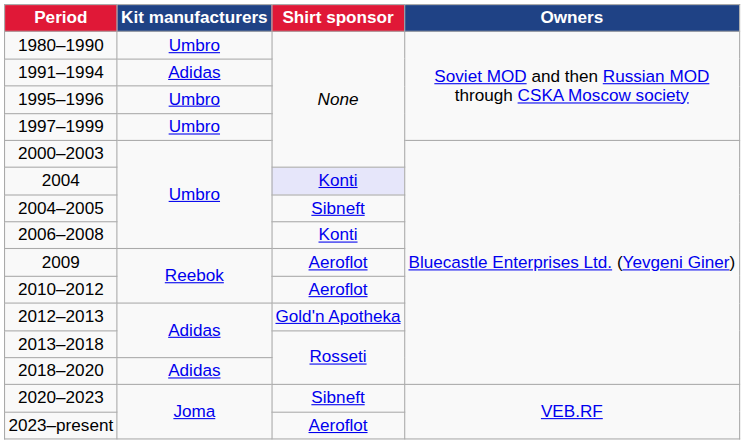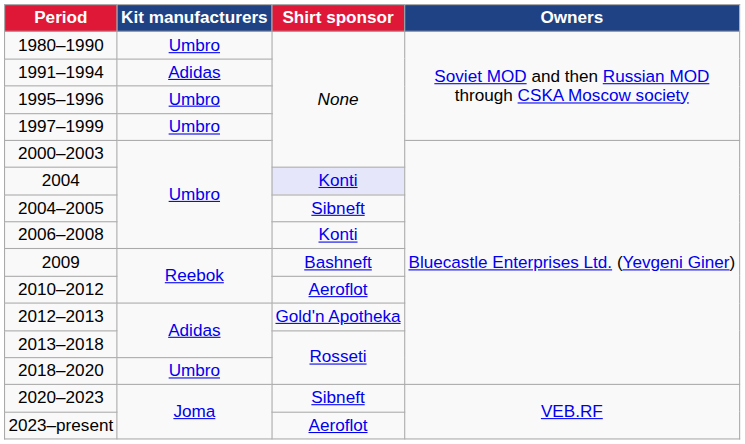 <table class="wikitable" style="text-align: center">
 <tr>
 <th style="color:#fff; background:#e01837;">Period</th>
 <th style="color:#fff; background:#1f4285;">Kit manufacturers</th>
 <th style="color:#fff; background:#e01837;">Shirt sponsor</th>
 <th style="color:#fff; background:#1f4285;">Owners</th>
 </tr>
 <tr>
 <td>1980–1990</td>
 <td><a href='#'>Umbro</a></td>
 <td rowspan=5><em>None</em></td>
 <td rowspan=4><a href='#'>Soviet MOD</a> and then <a href='#'>Russian MOD</a><br>through <a href='#'>CSKA Moscow society</a></td>
 </tr>
 <tr>
 <td>1991–1994</td>
 <td><a href='#'>Adidas</a></td>
 </tr>
 <tr>
 <td>1995–1996</td>
 <td><a href='#'>Umbro</a></td>
 </tr>
 <tr>
 <td>1997–1999</td>
 <td><a href='#'>Umbro</a></td>
 </tr>
 <tr>
 <td>2000–2003</td>
 <td rowspan=4><a href='#'>Umbro</a></td>
 <td rowspan=9><a href='#'>Bluecastle Enterprises Ltd.</a> (<a href='#'>Yevgeni Giner</a>)</td>
 </tr>
 <tr>
 <td>2004</td>
 <td style="background: lavender;"><a href='#'>Konti</a></td>
 </tr>
 <tr>
 <td>2004–2005</td>
 <td><a href='#'>Sibneft</a></td>
 </tr>
 <tr>
 <td>2006–2008</td>
 <td><a href='#'>Konti</a></td>
 </tr>
 <tr>
 <td>2009</td>
 <td rowspan=2><a href='#'>Reebok</a></td>
-<td><a href='#'>Aeroflot</a></td>
+<td><a href='#'>Bashneft</a></td>
 </tr>
 <tr>
 <td>2010–2012</td>
 <td><a href='#'>Aeroflot</a></td>
 </tr>
 <tr>
 <td>2012–2013</td>
 <td rowspan=2><a href='#'>Adidas</a></td>
 <td><a href='#'>Gold'n Apotheka</a></td>
 </tr>
 <tr>
 <td>2013–2018</td>
 <td rowspan=2><a href='#'>Rosseti</a></td>
 </tr>
 <tr>
 <td>2018–2020</td>
-<td><a href='#'>Adidas</a></td>
+<td><a href='#'>Umbro</a></td>
 </tr>
 <tr>
 <td>2020–2023</td>
 <td rowspan=2><a href='#'>Joma</a></td>
 <td><a href='#'>Sibneft</a></td>
 <td rowspan=2><a href='#'>VEB.RF</a></td>
 </tr>
 <tr>
 <td>2023–present</td>
 <td><a href='#'>Aeroflot</a></td>
 </tr>
 </table>
